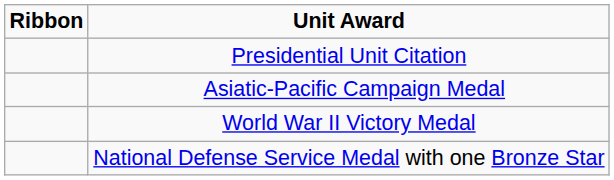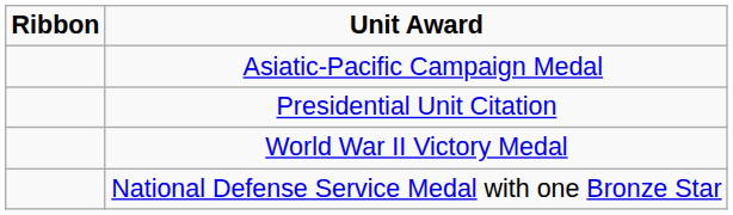 <table class="wikitable" style="text-align:center; clear: center">
 <tr>
 <td><strong>Ribbon</strong></td>
 <td><strong>Unit Award </strong></td>
 </tr>
 <tr>
 <td></td>
-<td><a href='#'>Presidential Unit Citation</a></td>
+<td>  <a href='#'>Asiatic-Pacific Campaign Medal</a></td>
 </tr>
 <tr>
 <td></td>
-<td>  <a href='#'>Asiatic-Pacific Campaign Medal</a></td>
+<td><a href='#'>Presidential Unit Citation</a></td>
 </tr>
 <tr>
 <td></td>
 <td><a href='#'>World War II Victory Medal</a></td>
 </tr>
 <tr>
 <td></td>
 <td><a href='#'>National Defense Service Medal</a> with one <a href='#'>Bronze Star</a></td>
 </tr>
 </table>
